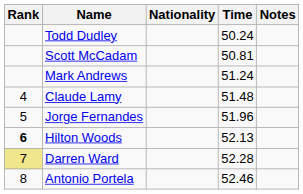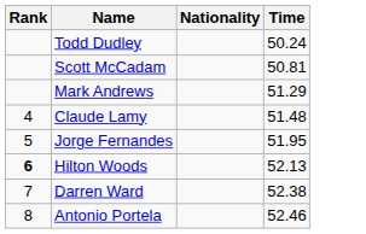 <table class="wikitable sortable" style="text-align:center">
 <tr>
 <th>Rank</th>
 <th>Name</th>
 <th>Nationality</th>
 <th>Time</th>
-<th>Notes</th>
 </tr>
 <tr>
 <td></td>
 <td align=left><a href='#'>Todd Dudley</a></td>
 <td align=left></td>
 <td>50.24</td>
-<td></td>
 </tr>
 <tr>
 <td></td>
 <td align=left><a href='#'>Scott McCadam</a></td>
 <td align=left></td>
 <td>50.81</td>
-<td></td>
 </tr>
 <tr>
 <td></td>
 <td align=left><a href='#'>Mark Andrews</a></td>
 <td align=left></td>
-<td>51.24</td>
-<td></td>
+<td>51.29</td>
 </tr>
 <tr>
 <td>4</td>
 <td align=left><a href='#'>Claude Lamy</a></td>
 <td align=left></td>
 <td>51.48</td>
-<td></td>
 </tr>
 <tr>
 <td>5</td>
 <td align=left><a href='#'>Jorge Fernandes</a></td>
 <td align=left></td>
-<td>51.96</td>
-<td></td>
+<td>51.95</td>
 </tr>
 <tr>
 <td><strong>6</strong></td>
 <td align=left><a href='#'>Hilton Woods</a></td>
 <td align=left></td>
 <td>52.13</td>
-<td></td>
 </tr>
 <tr>
-<td style="background: khaki;">7</td>
+<td>7</td>
 <td align=left><a href='#'>Darren Ward</a></td>
 <td align=left></td>
-<td>52.28</td>
-<td></td>
+<td>52.38</td>
 </tr>
 <tr>
 <td>8</td>
 <td align=left><a href='#'>Antonio Portela</a></td>
 <td align=left></td>
 <td>52.46</td>
-<td></td>
 </tr>
 </table>
